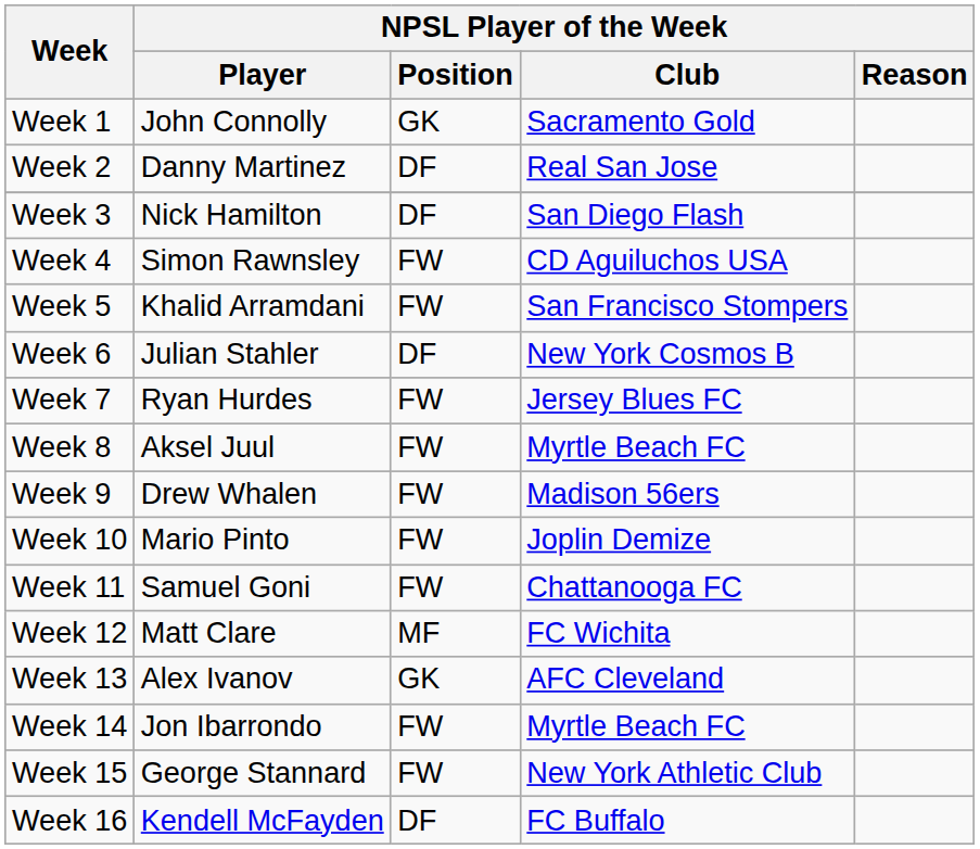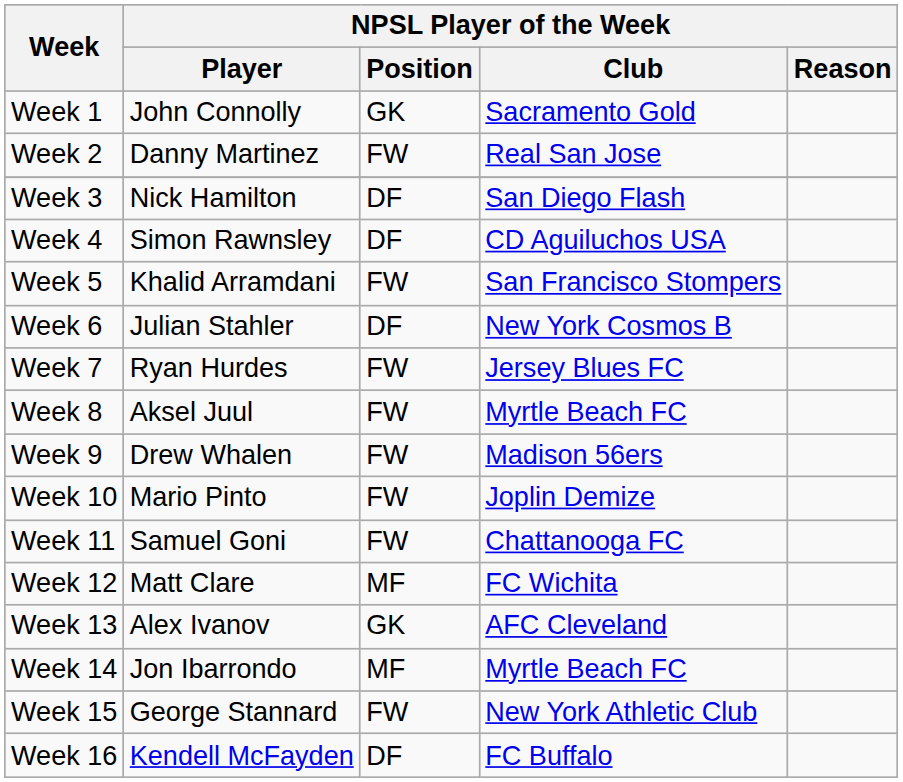 <table class="wikitable">
 <tr>
 <th rowspan="2">Week</th>
 <th colspan="4">NPSL Player of the Week</th>
 </tr>
 <tr>
 <th>Player</th>
 <th>Position</th>
 <th>Club</th>
 <th>Reason</th>
 </tr>
 <tr>
 <td>Week 1</td>
 <td>John Connolly</td>
 <td>GK</td>
 <td><a href='#'>Sacramento Gold</a></td>
 <td></td>
 </tr>
 <tr>
 <td>Week 2</td>
 <td>Danny Martinez</td>
-<td>DF</td>
+<td>FW</td>
 <td><a href='#'>Real San Jose</a></td>
 <td></td>
 </tr>
 <tr>
 </tr>
 <tr>
 <td>Week 3</td>
 <td>Nick Hamilton</td>
 <td>DF</td>
 <td><a href='#'>San Diego Flash</a></td>
 <td></td>
 </tr>
 <tr>
 <td>Week 4</td>
 <td>Simon Rawnsley</td>
-<td>FW</td>
+<td>DF</td>
 <td><a href='#'>CD Aguiluchos USA</a></td>
 <td></td>
 </tr>
 <tr>
 <td>Week 5</td>
 <td>Khalid Arramdani</td>
 <td>FW</td>
 <td><a href='#'>San Francisco Stompers</a></td>
 <td></td>
 </tr>
 <tr>
 <td>Week 6</td>
 <td>Julian Stahler</td>
 <td>DF</td>
 <td><a href='#'>New York Cosmos B</a></td>
 <td></td>
 </tr>
 <tr>
 <td>Week 7</td>
 <td>Ryan Hurdes</td>
 <td>FW</td>
 <td><a href='#'>Jersey Blues FC</a></td>
 <td></td>
 </tr>
 <tr>
 <td>Week 8</td>
 <td>Aksel Juul</td>
 <td>FW</td>
 <td><a href='#'>Myrtle Beach FC</a></td>
 <td></td>
 </tr>
 <tr>
 <td>Week 9</td>
 <td>Drew Whalen</td>
 <td>FW</td>
 <td><a href='#'>Madison 56ers</a></td>
 <td></td>
 </tr>
 <tr>
 <td>Week 10</td>
 <td>Mario Pinto</td>
 <td>FW</td>
 <td><a href='#'>Joplin Demize</a></td>
 <td></td>
 </tr>
 <tr>
 <td>Week 11</td>
 <td>Samuel Goni</td>
 <td>FW</td>
 <td><a href='#'>Chattanooga FC</a></td>
 <td></td>
 </tr>
 <tr>
 <td>Week 12</td>
 <td>Matt Clare</td>
 <td>MF</td>
 <td><a href='#'>FC Wichita</a></td>
 <td></td>
 </tr>
 <tr>
 <td>Week 13</td>
 <td>Alex Ivanov</td>
 <td>GK</td>
 <td><a href='#'>AFC Cleveland</a></td>
 <td></td>
 </tr>
 <tr>
 <td>Week 14</td>
 <td>Jon Ibarrondo</td>
-<td>FW</td>
+<td>MF</td>
 <td><a href='#'>Myrtle Beach FC</a></td>
 <td></td>
 </tr>
 <tr>
 <td>Week 15</td>
 <td>George Stannard</td>
 <td>FW</td>
 <td><a href='#'>New York Athletic Club</a></td>
 <td></td>
 </tr>
 <tr>
 <td>Week 16</td>
 <td><a href='#'>Kendell McFayden</a></td>
 <td>DF</td>
 <td><a href='#'>FC Buffalo</a></td>
 <td></td>
 </tr>
 </table>
